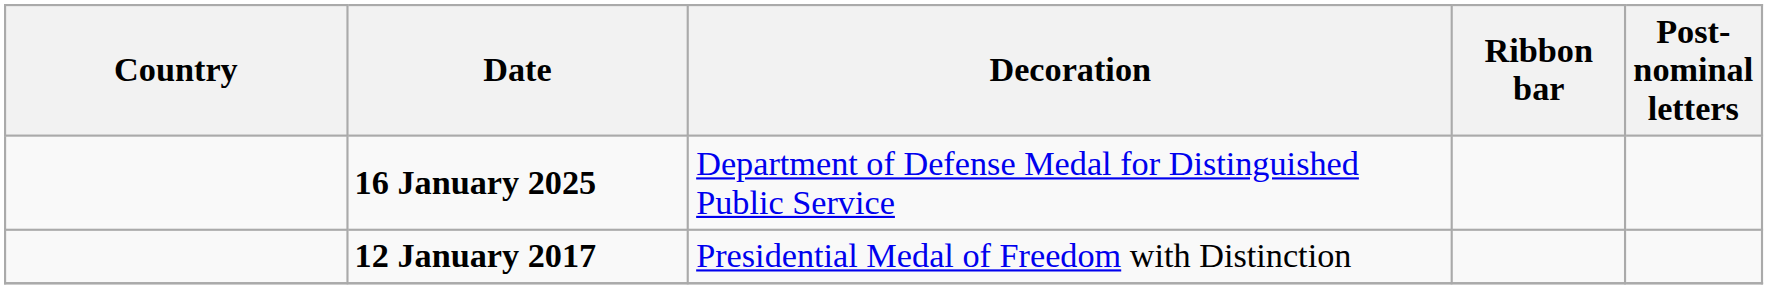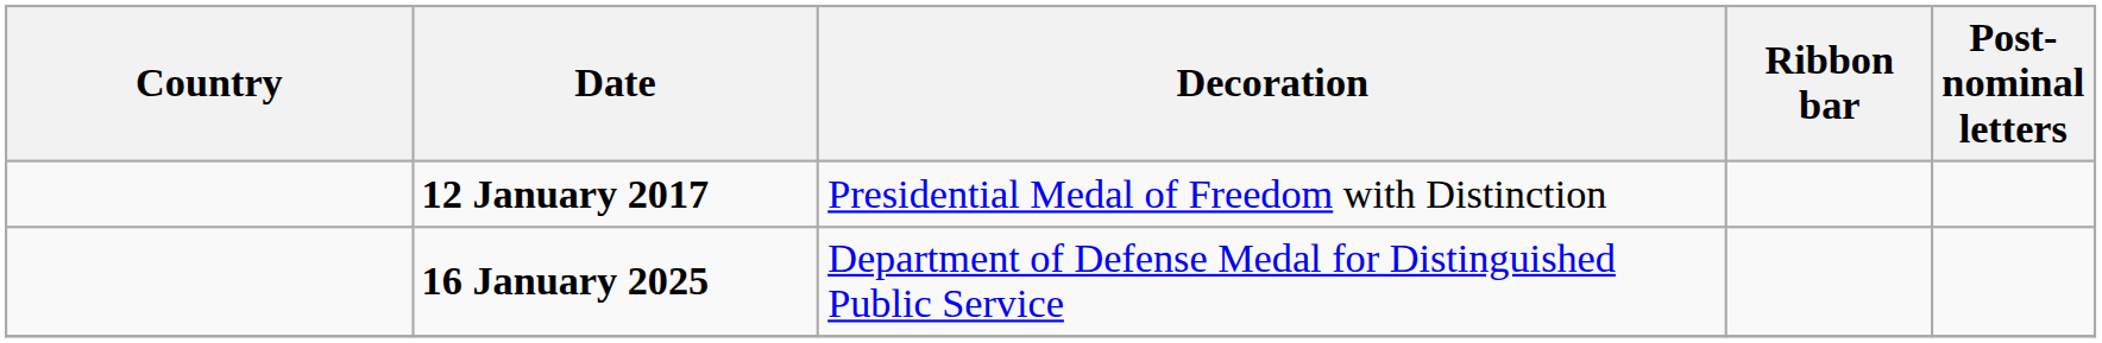 <table class="wikitable" style="width:65%;">
 <tr>
 <th style="width:20%;">Country</th>
 <th style="width:20%;">Date</th>
 <th style="width:45%;">Decoration</th>
 <th style="width:10%;">Ribbon bar</th>
 <th style="width:5%;">Post-nominal letters</th>
 </tr>
 <tr>
 <td></td>
+<td><strong>12 January 2017</strong></td>
+<td><a href='#'>Presidential Medal of Freedom</a> with Distinction </td>
+<td></td>
+<td></td>
+</tr>
+<tr>
+<td></td>
 <td><strong>16 January 2025</strong></td>
 <td><a href='#'>Department of Defense Medal for Distinguished Public Service</a></td>
 <td></td>
 <td></td>
 </tr>
 <tr>
-<td></td>
-<td><strong>12 January 2017</strong></td>
-<td><a href='#'>Presidential Medal of Freedom</a> with Distinction </td>
-<td></td>
-<td></td>
-</tr>
-<tr>
 </tr>
 </table>
